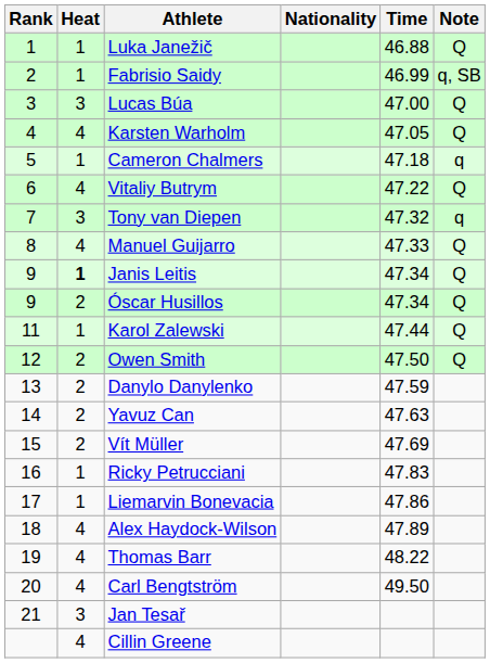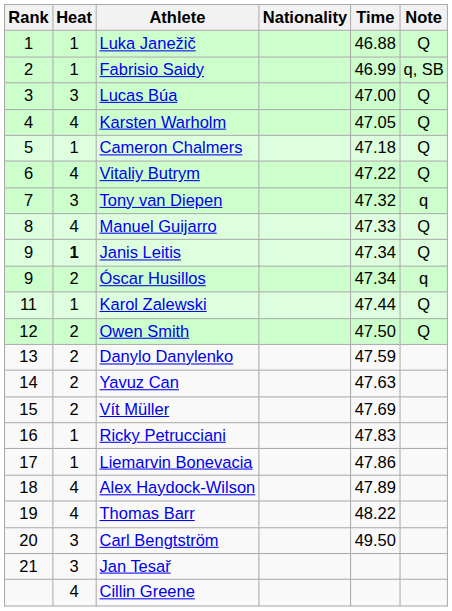 <table class="wikitable sortable" style="text-align:center">
 <tr>
 <th>Rank</th>
 <th>Heat</th>
 <th>Athlete</th>
 <th>Nationality</th>
 <th>Time</th>
 <th>Note</th>
 </tr>
 <tr bgcolor=ccffcc>
 <td>1</td>
 <td>1</td>
 <td align=left><a href='#'>Luka Janežič</a></td>
 <td align=left></td>
 <td>46.88</td>
 <td>Q</td>
 </tr>
 <tr bgcolor=ccffcc>
 <td>2</td>
 <td>1</td>
 <td align=left><a href='#'>Fabrisio Saidy</a></td>
 <td align=left></td>
 <td>46.99</td>
 <td>q, SB</td>
 </tr>
 <tr bgcolor=ccffcc>
 <td>3</td>
 <td>3</td>
 <td align=left><a href='#'>Lucas Búa</a></td>
 <td align=left></td>
 <td>47.00</td>
 <td>Q</td>
 </tr>
 <tr bgcolor=ccffcc>
 <td>4</td>
 <td>4</td>
 <td align=left><a href='#'>Karsten Warholm</a></td>
 <td align=left></td>
 <td>47.05</td>
 <td>Q</td>
 </tr>
 <tr bgcolor=ddffdd>
 <td>5</td>
 <td>1</td>
 <td align=left><a href='#'>Cameron Chalmers</a></td>
 <td align=left></td>
 <td>47.18</td>
-<td>q</td>
+<td>Q</td>
 </tr>
 <tr bgcolor=ccffcc>
 <td>6</td>
 <td>4</td>
 <td align=left><a href='#'>Vitaliy Butrym</a></td>
 <td align=left></td>
 <td>47.22</td>
 <td>Q</td>
 </tr>
 <tr bgcolor=ccffcc>
 <td>7</td>
 <td>3</td>
 <td align=left><a href='#'>Tony van Diepen</a></td>
 <td align=left></td>
 <td>47.32</td>
 <td>q</td>
 </tr>
 <tr bgcolor=ddffdd>
 <td>8</td>
 <td>4</td>
 <td align=left><a href='#'>Manuel Guijarro</a></td>
 <td align=left></td>
 <td>47.33</td>
 <td>Q</td>
 </tr>
 <tr bgcolor=ddffdd>
 <td>9</td>
 <td><strong>1</strong></td>
 <td align=left><a href='#'>Janis Leitis</a></td>
 <td align=left></td>
 <td>47.34</td>
 <td>Q</td>
 </tr>
 <tr bgcolor=ccffcc>
 <td>9</td>
 <td>2</td>
 <td align=left><a href='#'>Óscar Husillos</a></td>
 <td align=left></td>
 <td>47.34</td>
-<td>Q</td>
+<td>q</td>
 </tr>
 <tr bgcolor=ddffdd>
 <td>11</td>
 <td>1</td>
 <td align=left><a href='#'>Karol Zalewski</a></td>
 <td align=left></td>
 <td>47.44</td>
 <td>Q</td>
 </tr>
 <tr bgcolor=ccffcc>
 <td>12</td>
 <td>2</td>
 <td align=left><a href='#'>Owen Smith</a></td>
 <td align=left></td>
 <td>47.50</td>
 <td>Q</td>
 </tr>
 <tr>
 <td>13</td>
 <td>2</td>
 <td align=left><a href='#'>Danylo Danylenko</a></td>
 <td align=left></td>
 <td>47.59</td>
 <td></td>
 </tr>
 <tr>
 <td>14</td>
 <td>2</td>
 <td align=left><a href='#'>Yavuz Can</a></td>
 <td align=left></td>
 <td>47.63</td>
 <td></td>
 </tr>
 <tr>
 <td>15</td>
 <td>2</td>
 <td align=left><a href='#'>Vít Müller</a></td>
 <td align=left></td>
 <td>47.69</td>
 <td></td>
 </tr>
 <tr>
 <td>16</td>
 <td>1</td>
 <td align=left><a href='#'>Ricky Petrucciani</a></td>
 <td align=left></td>
 <td>47.83</td>
 <td></td>
 </tr>
 <tr>
 <td>17</td>
 <td>1</td>
 <td align=left><a href='#'>Liemarvin Bonevacia</a></td>
 <td align=left></td>
 <td>47.86</td>
 <td></td>
 </tr>
 <tr>
 <td>18</td>
 <td>4</td>
 <td align=left><a href='#'>Alex Haydock-Wilson</a></td>
 <td align=left></td>
 <td>47.89</td>
 <td></td>
 </tr>
 <tr>
 <td>19</td>
 <td>4</td>
 <td align=left><a href='#'>Thomas Barr</a></td>
 <td align=left></td>
 <td>48.22</td>
 <td></td>
 </tr>
 <tr>
 <td>20</td>
-<td>4</td>
+<td>3</td>
 <td align=left><a href='#'>Carl Bengtström</a></td>
 <td align=left></td>
 <td>49.50</td>
 <td></td>
 </tr>
 <tr>
 <td>21</td>
 <td>3</td>
 <td align=left><a href='#'>Jan Tesař</a></td>
 <td align=left></td>
 <td></td>
 <td></td>
 </tr>
 <tr>
 <td></td>
 <td>4</td>
 <td align=left><a href='#'>Cillin Greene</a></td>
 <td align=left></td>
 <td></td>
 <td></td>
 </tr>
 </table>
